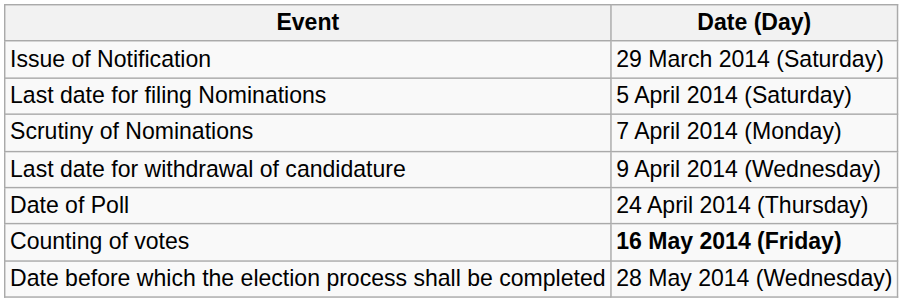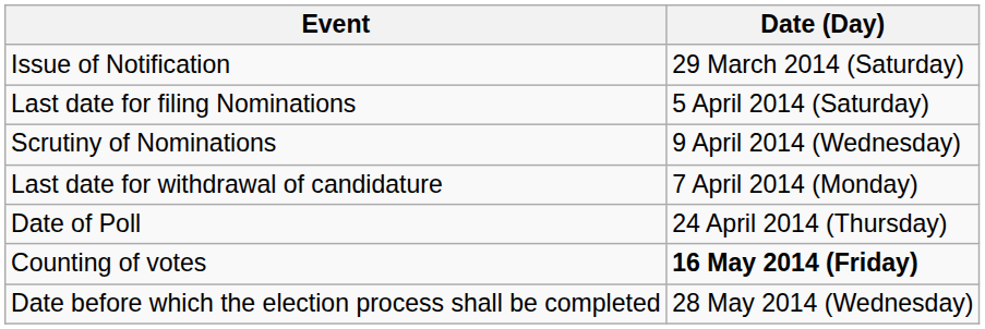 <table class="wikitable">
 <tr>
 <th>Event</th>
 <th>Date (Day)</th>
 </tr>
 <tr>
 <td>Issue of Notification</td>
 <td>29 March 2014 (Saturday)</td>
 </tr>
 <tr>
 <td>Last date for filing Nominations</td>
 <td>5 April 2014 (Saturday)</td>
 </tr>
 <tr>
 <td>Scrutiny of Nominations</td>
-<td>7 April 2014 (Monday)</td>
+<td>9 April 2014 (Wednesday)</td>
 </tr>
 <tr>
 <td>Last date for withdrawal of candidature</td>
-<td>9 April 2014 (Wednesday)</td>
+<td>7 April 2014 (Monday)</td>
 </tr>
 <tr>
 <td>Date of Poll</td>
 <td>24 April 2014 (Thursday)</td>
 </tr>
 <tr>
 <td>Counting of votes</td>
 <td><strong>16 May 2014 (Friday)</strong></td>
 </tr>
 <tr>
 <td>Date before which the election process shall be completed</td>
 <td>28 May 2014 (Wednesday)</td>
 </tr>
 </table>
